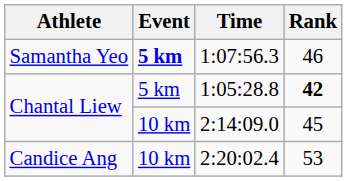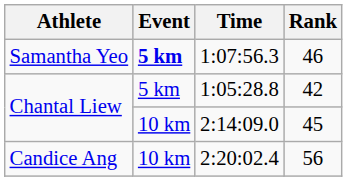 <table class=wikitable style="font-size:90%;">
 <tr>
 <th>Athlete</th>
 <th>Event</th>
 <th>Time</th>
 <th>Rank</th>
 </tr>
 <tr style="text-align:center">
 <td style="text-align:left"><a href='#'>Samantha Yeo</a></td>
 <td style="text-align:left"><strong><a href='#'>5 km</a></strong></td>
 <td>1:07:56.3</td>
 <td>46</td>
 </tr>
 <tr style="text-align:center">
 <td style="text-align:left" rowspan=2><a href='#'>Chantal Liew</a></td>
 <td style="text-align:left"><a href='#'>5 km</a></td>
 <td>1:05:28.8</td>
-<td><strong>42</strong></td>
+<td>42</td>
 </tr>
 <tr style="text-align:center">
 <td style="text-align:left"><a href='#'>10 km</a></td>
 <td>2:14:09.0</td>
 <td>45</td>
 </tr>
 <tr style="text-align:center">
 <td style="text-align:left"><a href='#'>Candice Ang</a></td>
 <td style="text-align:left"><a href='#'>10 km</a></td>
 <td>2:20:02.4</td>
-<td>53</td>
+<td>56</td>
 </tr>
 </table>
